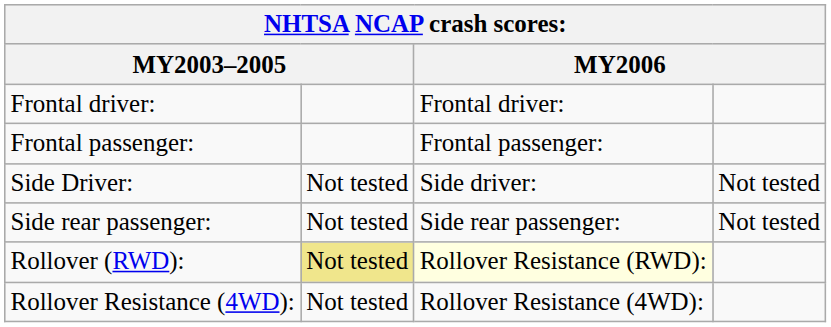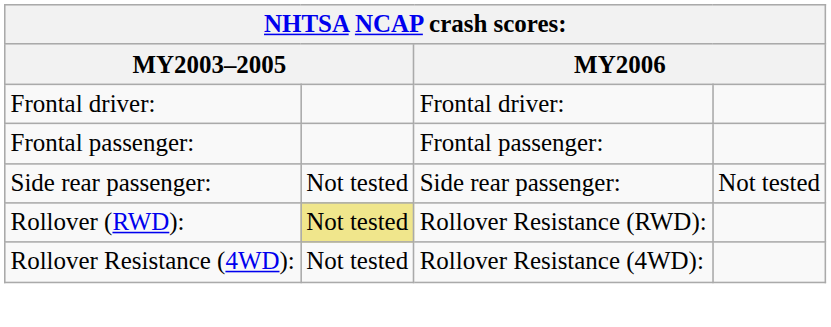 <table class="wikitable">
 <tr>
 <th colspan=4><a href='#'>NHTSA</a> <a href='#'>NCAP</a> crash scores:</th>
 </tr>
 <tr>
 <th colspan=2>MY2003–2005</th>
 <th colspan=2>MY2006</th>
 </tr>
 <tr>
 <td>Frontal driver:</td>
 <td></td>
 <td>Frontal driver:</td>
 <td></td>
 </tr>
 <tr>
 <td>Frontal passenger:</td>
 <td></td>
 <td>Frontal passenger:</td>
 <td></td>
 </tr>
 <tr>
-<td>Side Driver:</td>
-<td>Not tested</td>
-<td>Side driver:</td>
-<td>Not tested</td>
-</tr>
-<tr>
 <td>Side rear passenger:</td>
 <td>Not tested</td>
 <td>Side rear passenger:</td>
 <td>Not tested</td>
 </tr>
 <tr>
 <td>Rollover  (<a href='#'>RWD</a>):</td>
 <td style="background: khaki;">Not tested</td>
-<td style="background: lightyellow;">Rollover Resistance (RWD):</td>
+<td>Rollover Resistance (RWD):</td>
 <td></td>
 </tr>
 <tr>
 <td>Rollover Resistance (<a href='#'>4WD</a>):</td>
 <td>Not tested</td>
 <td>Rollover Resistance (4WD):</td>
 <td></td>
 </tr>
 </table>
